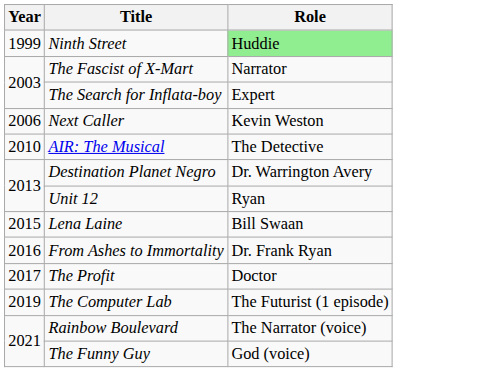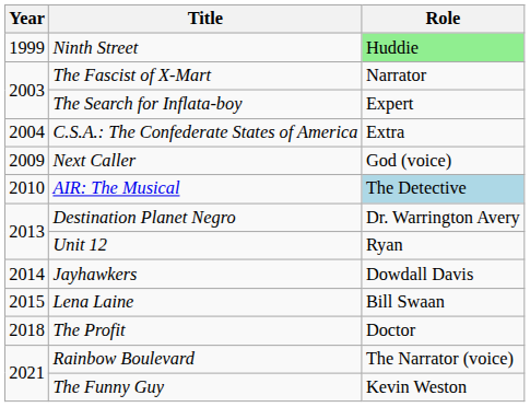 <table class="wikitable sortable">
 <tr>
 <th>Year</th>
 <th>Title</th>
 <th>Role</th>
 </tr>
 <tr>
 <td>1999</td>
 <td><em>Ninth Street</em></td>
 <td style="background: lightgreen;">Huddie</td>
 </tr>
 <tr>
 <td rowspan="2">2003</td>
 <td><em>The Fascist of X-Mart</em></td>
 <td>Narrator</td>
 </tr>
 <tr>
 <td><em>The Search for Inflata-boy</em></td>
 <td>Expert</td>
 </tr>
 <tr>
-<td>2006</td>
+<td>2004</td>
+<td><em>C.S.A.: The Confederate States of America</em></td>
+<td>Extra</td>
+</tr>
+<tr>
+<td>2009</td>
 <td><em>Next Caller</em></td>
-<td>Kevin Weston</td>
+<td>God (voice)</td>
 </tr>
 <tr>
 <td>2010</td>
 <td><em><a href='#'>AIR: The Musical</a></em></td>
-<td>The Detective</td>
+<td style="background: lightblue;">The Detective</td>
 </tr>
 <tr>
 <td rowspan="2">2013</td>
 <td><em>Destination Planet Negro</em></td>
 <td>Dr. Warrington Avery</td>
 </tr>
 <tr>
 <td><em>Unit 12</em></td>
 <td>Ryan</td>
 </tr>
 <tr>
+<td>2014</td>
+<td><em>Jayhawkers</em></td>
+<td>Dowdall Davis</td>
+</tr>
+<tr>
 <td>2015</td>
 <td><em>Lena Laine</em></td>
 <td>Bill Swaan</td>
 </tr>
 <tr>
-<td>2016</td>
-<td><em>From Ashes to Immortality</em></td>
-<td>Dr. Frank Ryan</td>
-</tr>
-<tr>
-<td>2017</td>
+<td>2018</td>
 <td><em>The Profit</em></td>
 <td>Doctor</td>
-</tr>
-<tr>
-<td>2019</td>
-<td><em>The Computer Lab</em></td>
-<td>The Futurist (1 episode)</td>
 </tr>
 <tr>
 <td rowspan="2">2021</td>
 <td><em>Rainbow Boulevard</em></td>
 <td>The Narrator (voice)</td>
 </tr>
 <tr>
 <td><em>The Funny Guy</em></td>
-<td>God (voice)</td>
+<td>Kevin Weston</td>
 </tr>
 </table>
